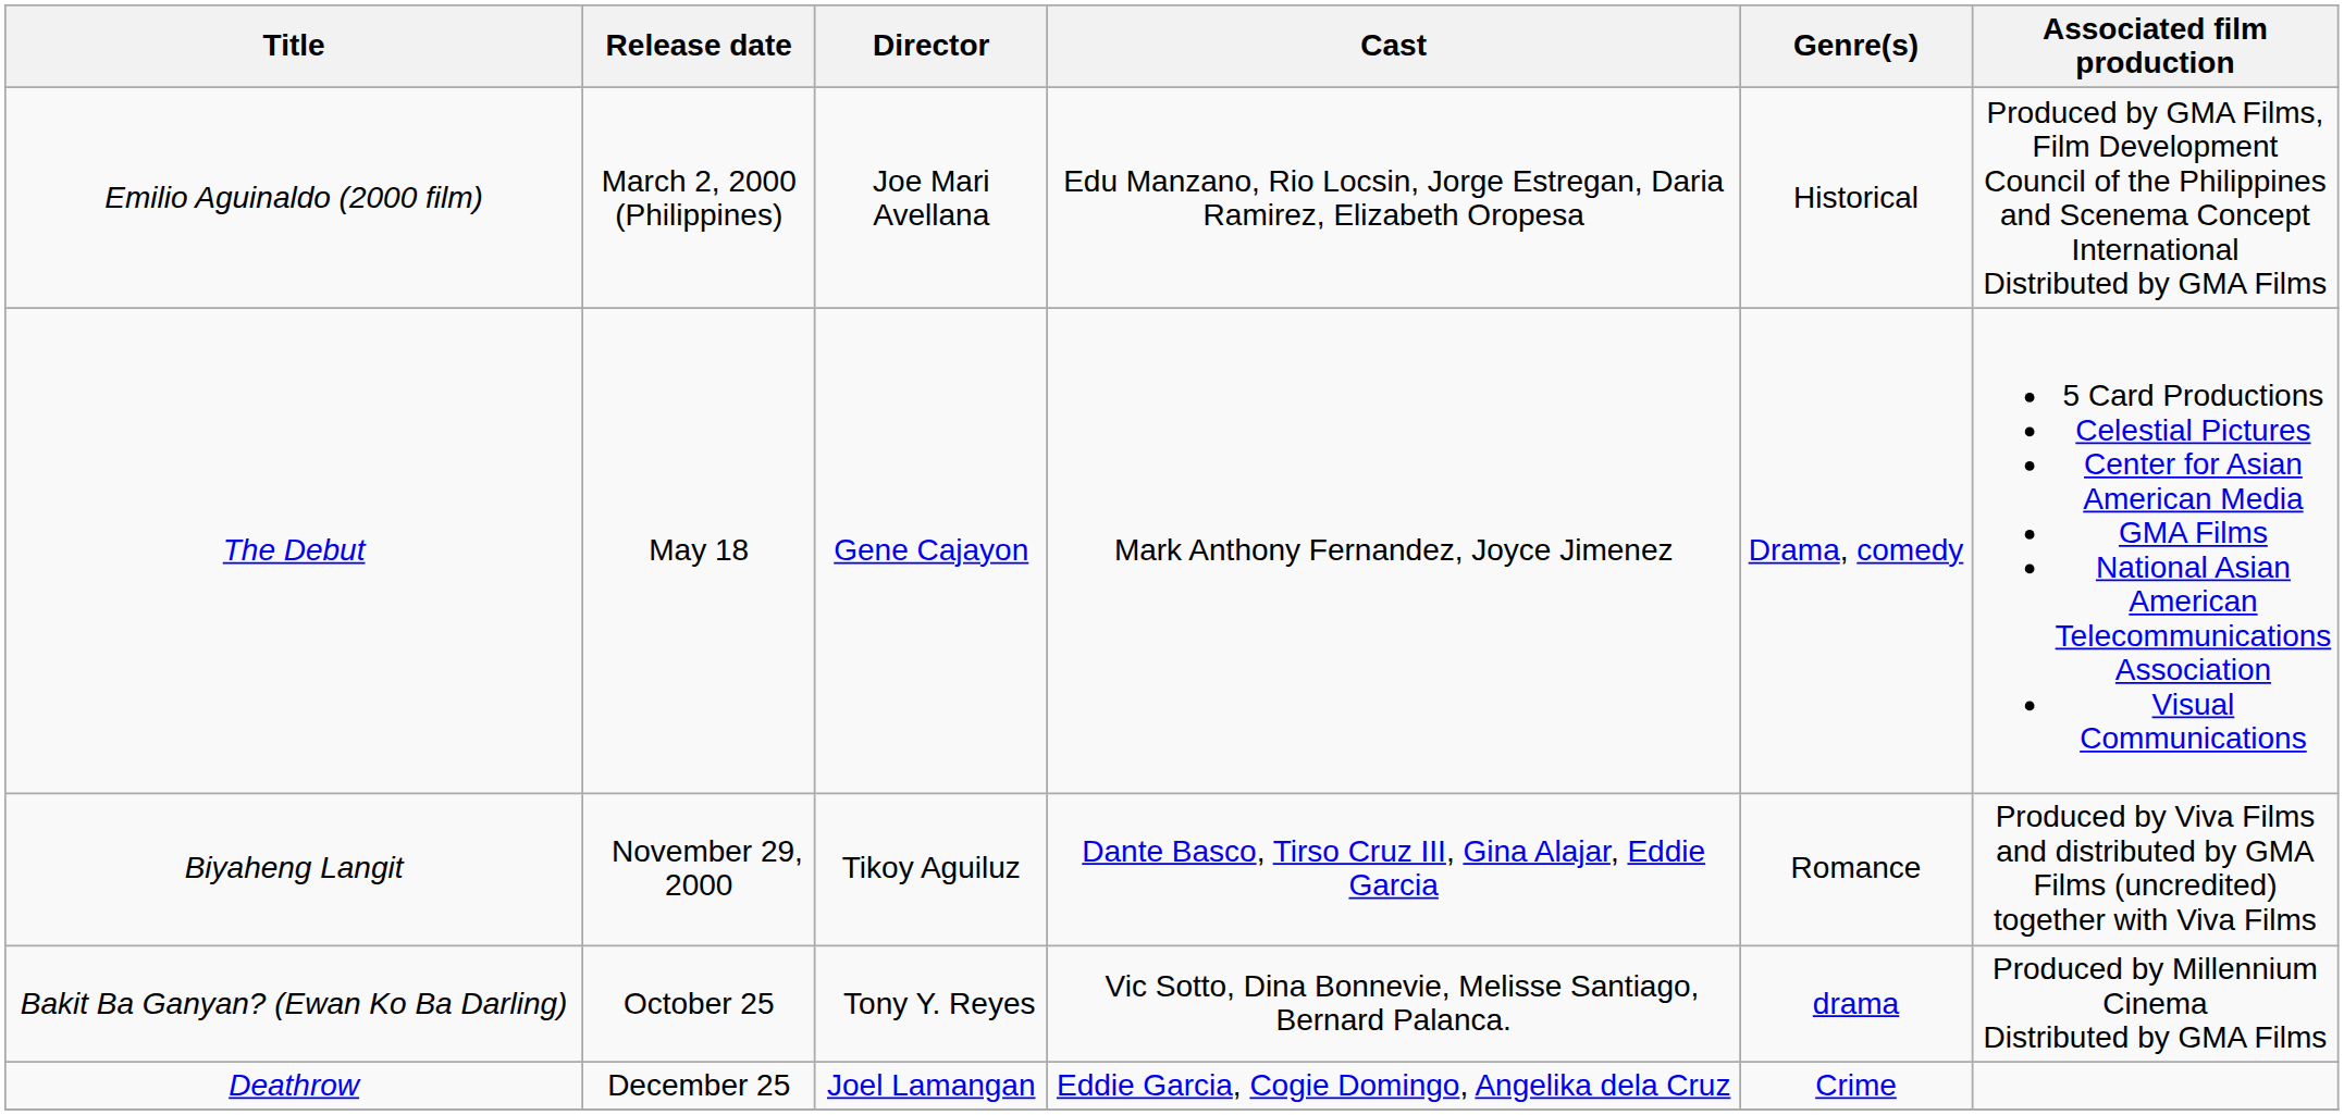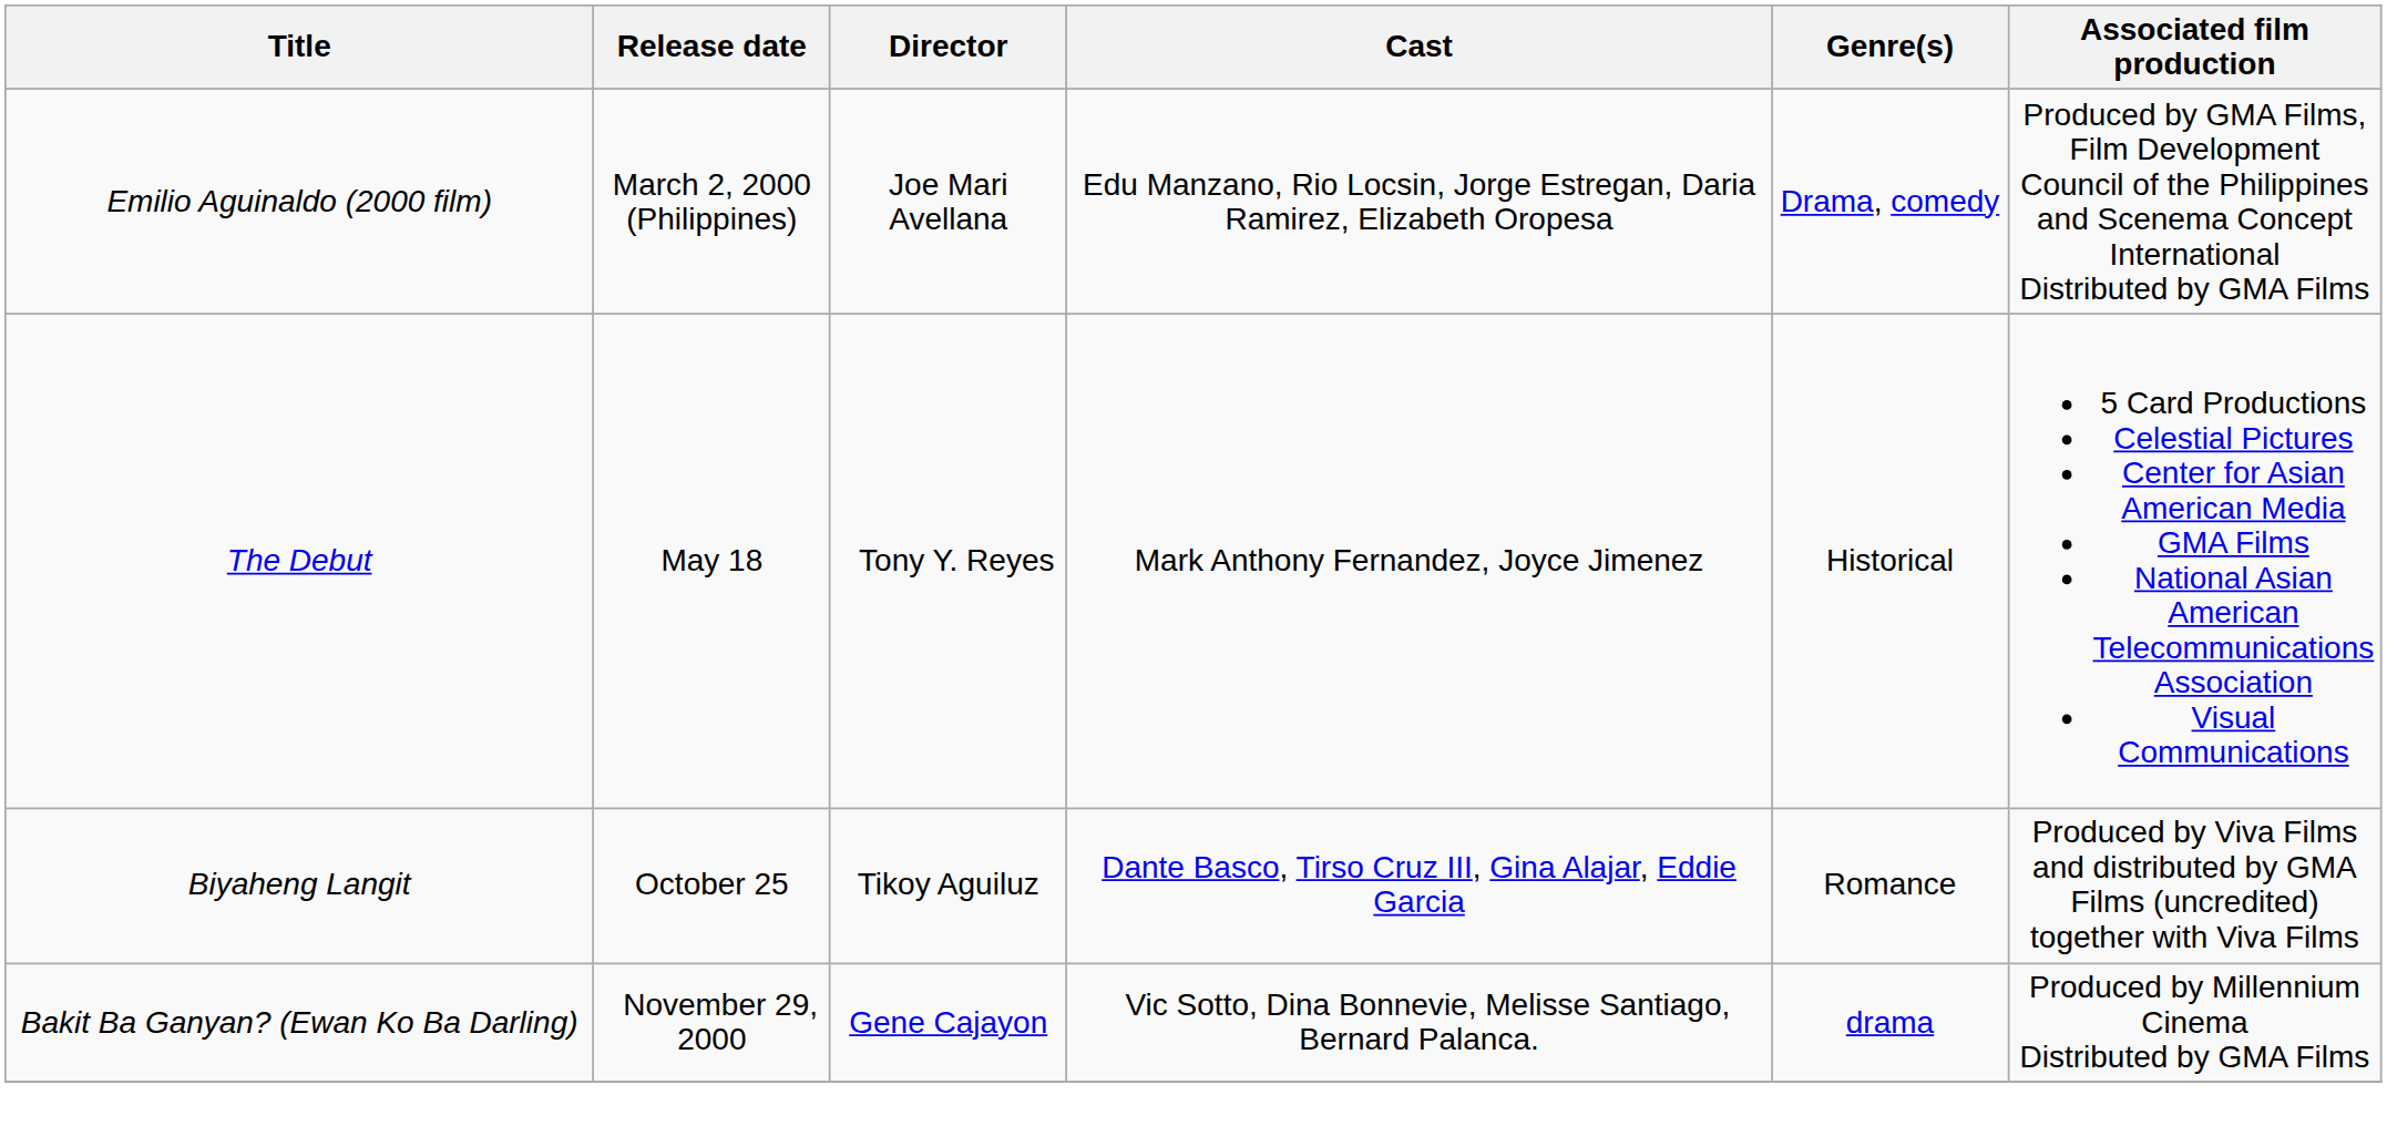 <table class="wikitable" "toccolours sortable" style="width:97%; text-align:center">
 <tr>
 <th style="width:25%;">Title</th>
 <th style="width:10%;">Release date</th>
 <th style="width:10%;">Director</th>
 <th style="width:30%;">Cast</th>
 <th style="width:10%;">Genre(s)</th>
 <th style="width:15%;">Associated film production</th>
 </tr>
 <tr>
 <td><em>Emilio Aguinaldo (2000 film)</em></td>
 <td>March 2, 2000 (Philippines)</td>
 <td>Joe Mari Avellana</td>
 <td>Edu Manzano, Rio Locsin, Jorge Estregan, Daria Ramirez, Elizabeth Oropesa</td>
-<td>Historical</td>
+<td><a href='#'>Drama</a>, <a href='#'>comedy</a></td>
 <td>Produced by GMA Films, Film Development Council of the Philippines and Scenema Concept International<br>Distributed by GMA Films  </td>
 </tr>
 <tr>
 <td><em><a href='#'>The Debut</a></em></td>
 <td>May 18</td>
-<td><a href='#'>Gene Cajayon</a></td>
+<td>  Tony Y. Reyes</td>
 <td>Mark Anthony Fernandez, Joyce Jimenez</td>
-<td><a href='#'>Drama</a>, <a href='#'>comedy</a></td>
+<td>Historical</td>
 <td><br><ul><li>5 Card Productions</li><li><a href='#'>Celestial Pictures</a></li><li><a href='#'>Center for Asian American Media</a></li><li><a href='#'>GMA Films</a></li><li><a href='#'>National Asian American Telecommunications Association</a></li><li><a href='#'>Visual Communications</a></li></ul></td>
 </tr>
 <tr>
 <td><em>Biyaheng Langit</em></td>
-<td>  November 29, 2000</td>
+<td>October 25</td>
 <td>Tikoy Aguiluz</td>
 <td><a href='#'>Dante Basco</a>, <a href='#'>Tirso Cruz III</a>, <a href='#'>Gina Alajar</a>, <a href='#'>Eddie Garcia</a></td>
 <td>Romance</td>
 <td>Produced by Viva Films and distributed by GMA Films (uncredited) together with Viva  Films </td>
 </tr>
 <tr>
 <td><em>Bakit Ba Ganyan? (Ewan Ko Ba Darling)</em></td>
-<td>October 25</td>
-<td>  Tony Y. Reyes</td>
+<td>  November 29, 2000</td>
+<td><a href='#'>Gene Cajayon</a></td>
 <td>  Vic Sotto, Dina Bonnevie, Melisse Santiago, Bernard Palanca.</td>
 <td><a href='#'>drama</a></td>
 <td>Produced by Millennium Cinema<br>Distributed by GMA Films </td>
 </tr>
 <tr>
-<td><em><a href='#'>Deathrow</a></em></td>
-<td>December 25</td>
-<td><a href='#'>Joel Lamangan</a></td>
-<td><a href='#'>Eddie Garcia</a>, <a href='#'>Cogie Domingo</a>, <a href='#'>Angelika dela Cruz</a></td>
-<td><a href='#'>Crime</a></td>
-<td></td>
-</tr>
-<tr>
 </tr>
 </table>
